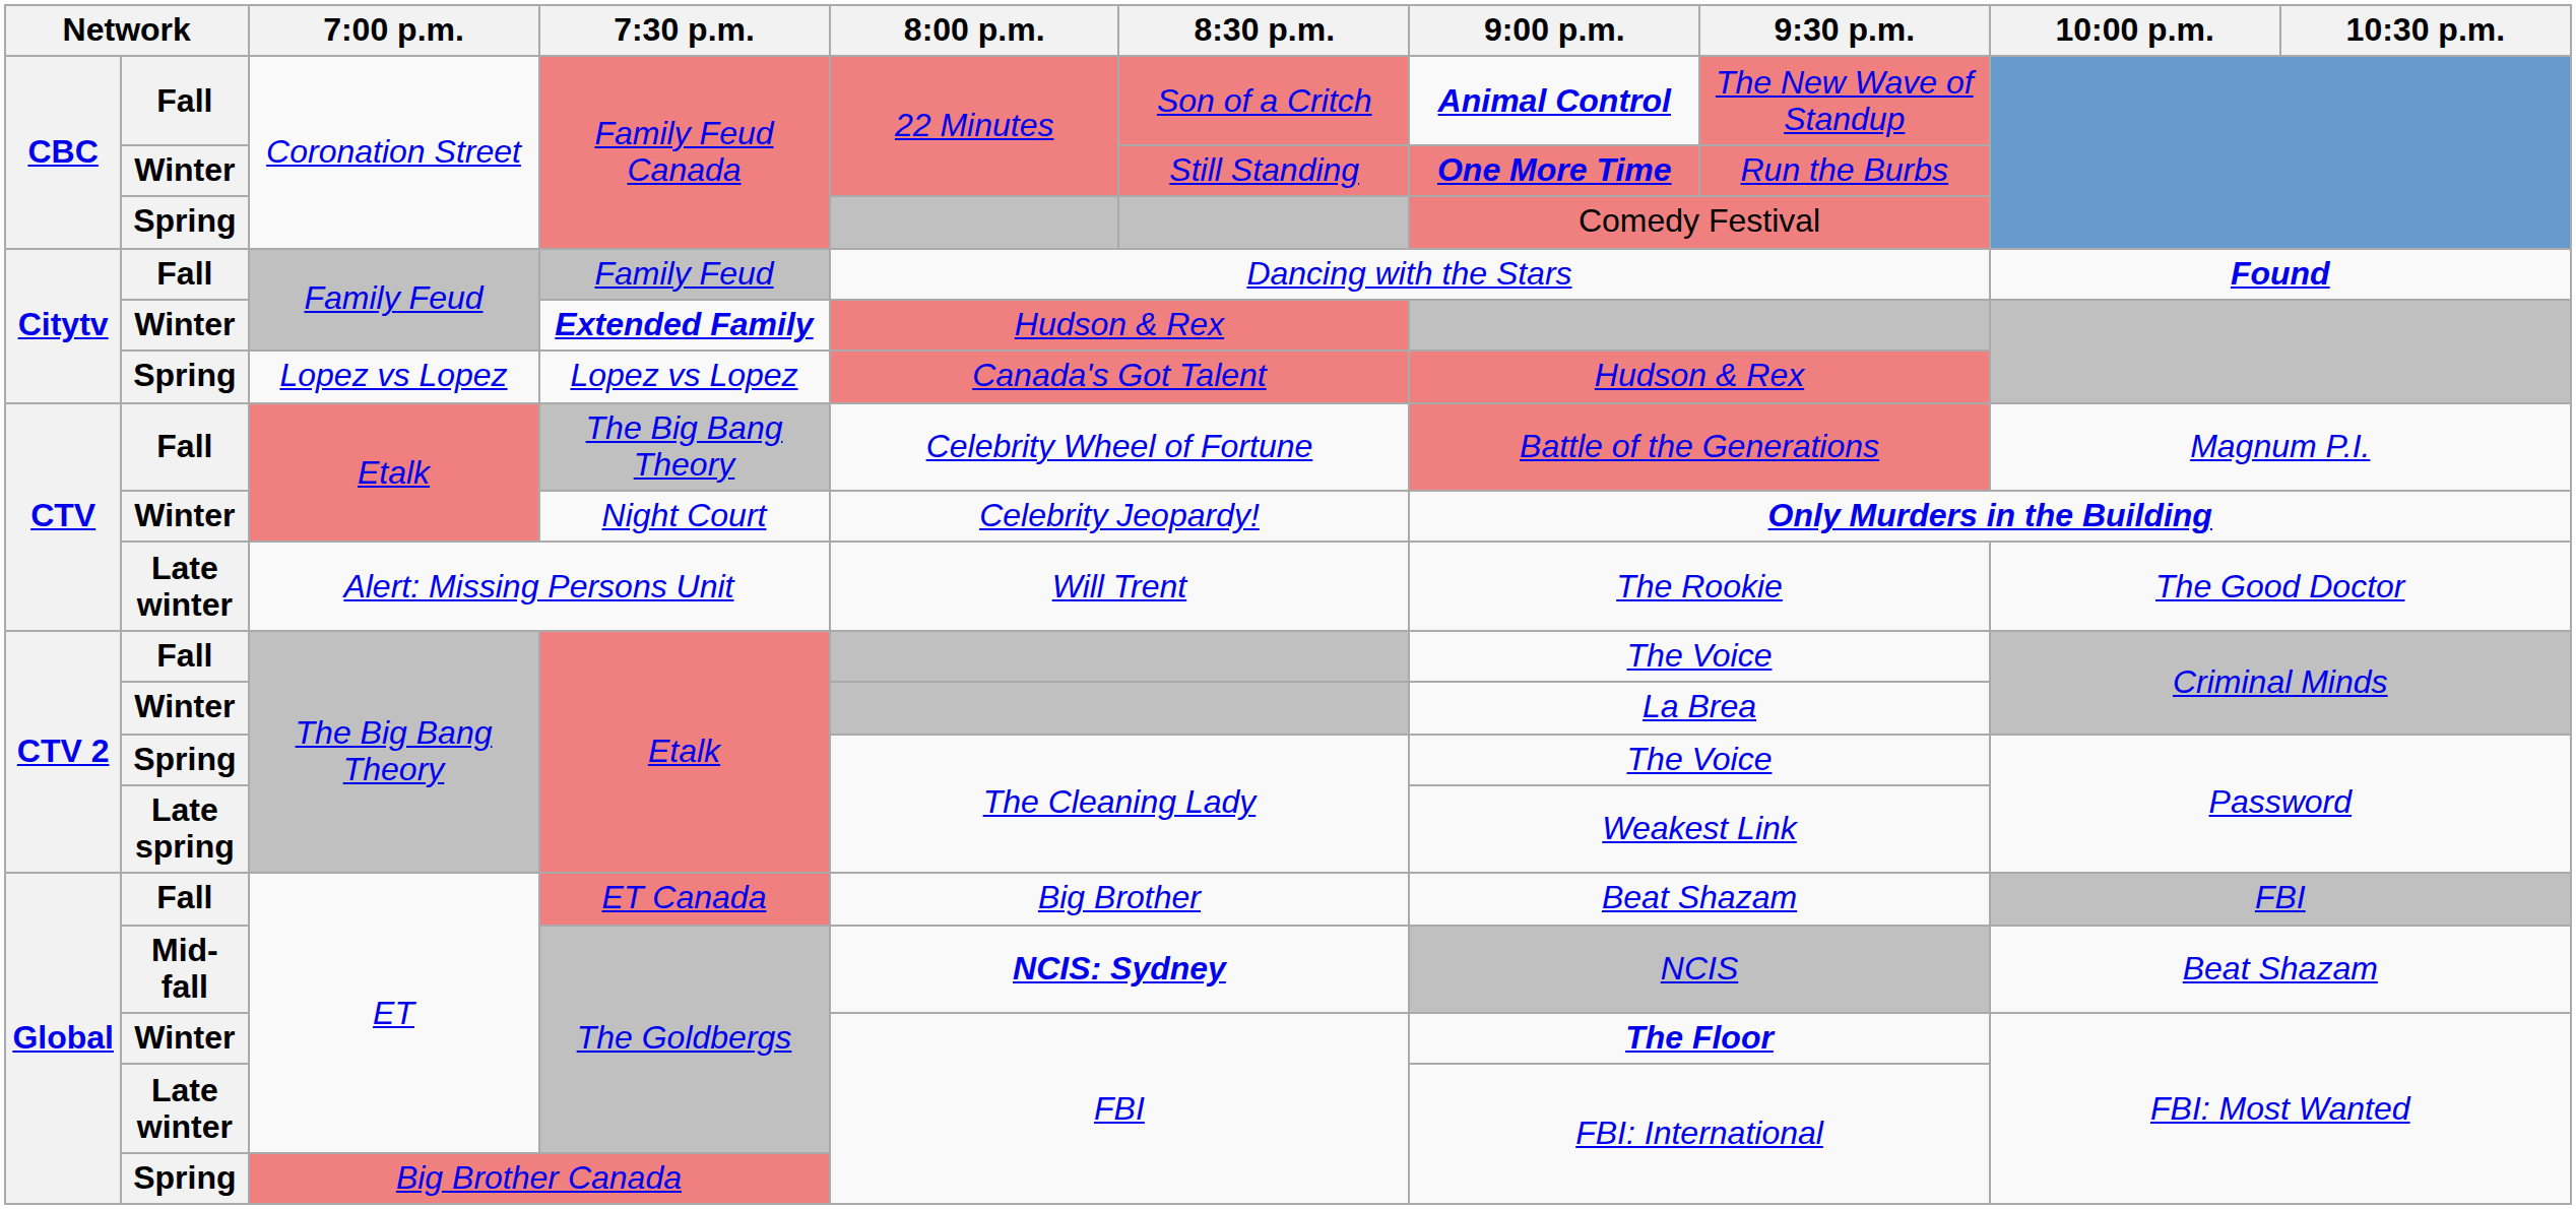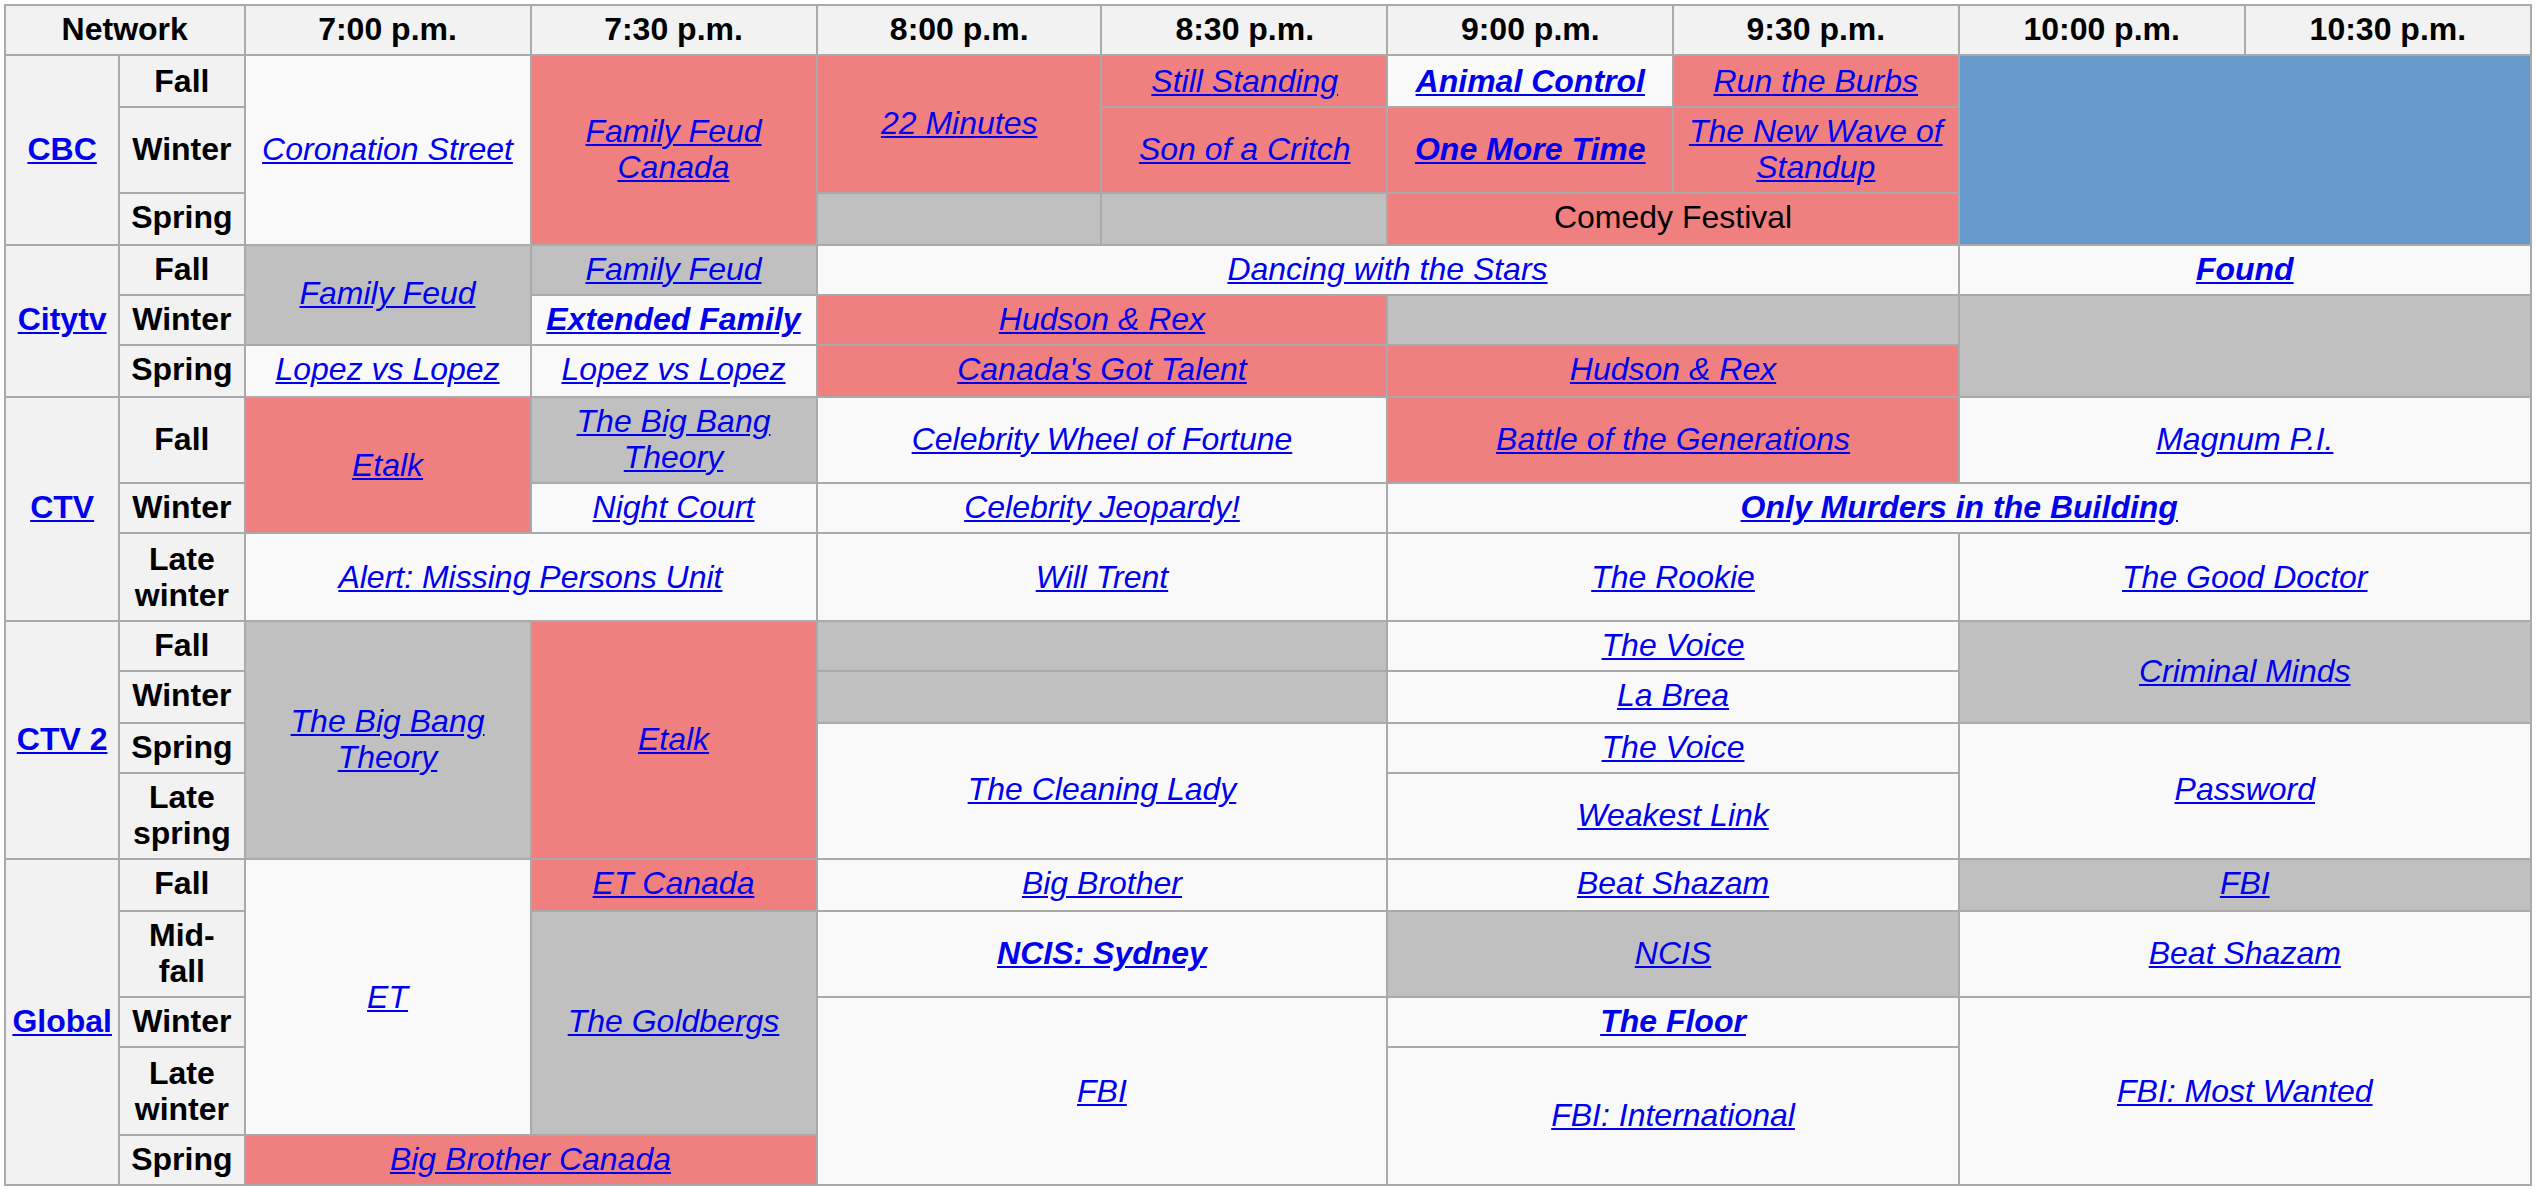 <table class=wikitable style=width:100%;margin-right:0;text-align:center>
 <tr>
 <th style=width:8% colspan=2>Network</th>
 <th style=width:11.5%>7:00 p.m.</th>
 <th style=width:11.5%>7:30 p.m.</th>
 <th style=width:11.5%>8:00 p.m.</th>
 <th style=width:11.5%>8:30 p.m.</th>
 <th style=width:11.5%>9:00 p.m.</th>
 <th style=width:11.5%>9:30 p.m.</th>
 <th style=width:11.5%>10:00 p.m.</th>
 <th style=width:11.5%>10:30 p.m.</th>
 </tr>
 <tr>
 <th rowspan=3><a href='#'>CBC</a></th>
 <th>Fall</th>
 <td rowspan=3><em><a href='#'>Coronation Street</a></em></td>
 <td style=background:#F08080 rowspan=3><em><a href='#'>Family Feud Canada</a></em> </td>
 <td style=background:#F08080 rowspan=2><em><a href='#'>22 Minutes</a></em> </td>
-<td style=background:#F08080><em><a href='#'>Son of a Critch</a></em> </td>
+<td style=background:#F08080><em><a href='#'>Still Standing</a></em> </td>
 <td><strong><em><a href='#'>Animal Control</a></em></strong> </td>
-<td style=background:#F08080><em><a href='#'>The New Wave of Standup</a></em> </td>
+<td style=background:#F08080><em><a href='#'>Run the Burbs</a></em> </td>
 <td colspan=2 style=background:#6699CC rowspan=3></td>
 </tr>
 <tr>
 <th>Winter</th>
-<td style=background:#F08080><em><a href='#'>Still Standing</a></em> </td>
+<td style=background:#F08080><em><a href='#'>Son of a Critch</a></em> </td>
 <td style=background:#F08080><strong><em><a href='#'>One More Time</a></em></strong> </td>
-<td style=background:#F08080><em><a href='#'>Run the Burbs</a></em> </td>
+<td style=background:#F08080><em><a href='#'>The New Wave of Standup</a></em> </td>
 </tr>
 <tr>
 <th>Spring</th>
 <td style=background:#C0C0C0> </td>
 <td style=background:#C0C0C0> </td>
 <td style=background:#F08080 colspan=2>Comedy Festival </td>
 </tr>
 <tr>
 <th rowspan=3><a href='#'>Citytv</a></th>
 <th>Fall</th>
 <td style=background:#C0C0C0 rowspan=2><em><a href='#'>Family Feud</a></em> </td>
 <td style=background:#C0C0C0><em><a href='#'>Family Feud</a></em> </td>
 <td colspan=4><em><a href='#'>Dancing with the Stars</a></em> </td>
 <td colspan=2><strong><em><a href='#'>Found</a></em></strong> </td>
 </tr>
 <tr>
 <th>Winter</th>
 <td><strong><em><a href='#'>Extended Family</a></em></strong> </td>
 <td colspan=2 style=background:#F08080><em><a href='#'>Hudson & Rex</a></em> </td>
 <td colspan=2 style=background:#C0C0C0></td>
 <td colspan=2 rowspan=2 style=background:#C0C0C0></td>
 </tr>
 <tr>
 <th>Spring</th>
 <td><em><a href='#'>Lopez vs Lopez</a></em> </td>
 <td><em><a href='#'>Lopez vs Lopez</a></em> </td>
 <td colspan=2 style=background:#F08080><em><a href='#'>Canada's Got Talent</a></em> </td>
 <td colspan=2 style=background:#F08080><em><a href='#'>Hudson & Rex</a></em></td>
 </tr>
 <tr>
 <th rowspan=3><a href='#'>CTV</a></th>
 <th>Fall</th>
 <td style=background:#F08080 rowspan=2><em><a href='#'>Etalk</a></em></td>
 <td style=background:#C0C0C0><em><a href='#'>The Big Bang Theory</a></em> </td>
 <td colspan=2><em><a href='#'>Celebrity Wheel of Fortune</a></em> </td>
 <td colspan=2 style=background:#F08080><em><a href='#'>Battle of the Generations</a></em> </td>
 <td colspan=2><em><a href='#'>Magnum P.I.</a></em> </td>
 </tr>
 <tr>
 <th>Winter</th>
 <td><em><a href='#'>Night Court</a></em> </td>
 <td colspan=2><em><a href='#'>Celebrity Jeopardy!</a></em> </td>
 <td colspan=4><strong><em><a href='#'>Only Murders in the Building</a></em></strong> </td>
 </tr>
 <tr>
 <th>Late winter</th>
 <td colspan=2><em><a href='#'>Alert: Missing Persons Unit</a></em> </td>
 <td colspan=2><em><a href='#'>Will Trent</a></em> </td>
 <td colspan=2><em><a href='#'>The Rookie</a></em> </td>
 <td colspan=2><em><a href='#'>The Good Doctor</a></em> </td>
 </tr>
 <tr>
 <th rowspan=4><a href='#'>CTV 2</a></th>
 <th>Fall</th>
 <td style=background:#C0C0C0 rowspan=4><em><a href='#'>The Big Bang Theory</a></em> </td>
 <td style=background:#F08080 rowspan=4><em><a href='#'>Etalk</a></em></td>
 <td colspan=2 style=background:#C0C0C0>  </td>
 <td colspan=2><em><a href='#'>The Voice</a></em> </td>
 <td style=background:#C0C0C0 colspan=2 rowspan=2><em><a href='#'>Criminal Minds</a></em> </td>
 </tr>
 <tr>
 <th>Winter</th>
 <td colspan=2 style=background:#C0C0C0> </td>
 <td colspan=2><em><a href='#'>La Brea</a></em> </td>
 </tr>
 <tr>
 <th>Spring</th>
 <td colspan=2 rowspan=2><em><a href='#'>The Cleaning Lady</a></em> </td>
 <td colspan=2><em><a href='#'>The Voice</a></em> </td>
 <td colspan=2 rowspan=2><em><a href='#'>Password</a></em> </td>
 </tr>
 <tr>
 <th>Late spring</th>
 <td colspan=2><em><a href='#'>Weakest Link</a></em> </td>
 </tr>
 <tr>
 <th rowspan=5><a href='#'>Global</a></th>
 <th>Fall</th>
 <td rowspan=4><em><a href='#'>ET</a></em> </td>
 <td style=background:#f08080><em><a href='#'>ET Canada</a></em> </td>
 <td colspan=2><em><a href='#'>Big Brother</a></em></td>
 <td colspan=2><em><a href='#'>Beat Shazam</a></em> </td>
 <td colspan=2 style=background:#C0C0C0><em><a href='#'>FBI</a></em></td>
 </tr>
 <tr>
 <th>Mid-fall</th>
 <td style=background:#C0C0C0 rowspan=3><em><a href='#'>The Goldbergs</a></em> </td>
 <td colspan=2><strong><em><a href='#'>NCIS: Sydney</a></em></strong> </td>
 <td colspan=2 style=background:#C0C0C0><a href='#'><em>NCIS</em></a>  </td>
 <td colspan=2><em><a href='#'>Beat Shazam</a></em> </td>
 </tr>
 <tr>
 <th>Winter</th>
 <td colspan=2 rowspan=3><a href='#'><em>FBI</em></a> </td>
 <td colspan=2><strong><em><a href='#'>The Floor</a></em></strong> </td>
 <td colspan=2 rowspan=3><em><a href='#'>FBI: Most Wanted</a></em> </td>
 </tr>
 <tr>
 <th>Late winter</th>
 <td colspan=2 rowspan=2><em><a href='#'>FBI: International</a></em> </td>
 </tr>
 <tr>
 <th>Spring</th>
 <td colspan=2 style=background:#F08080><em><a href='#'>Big Brother Canada</a></em> </td>
 </tr>
 </table>
